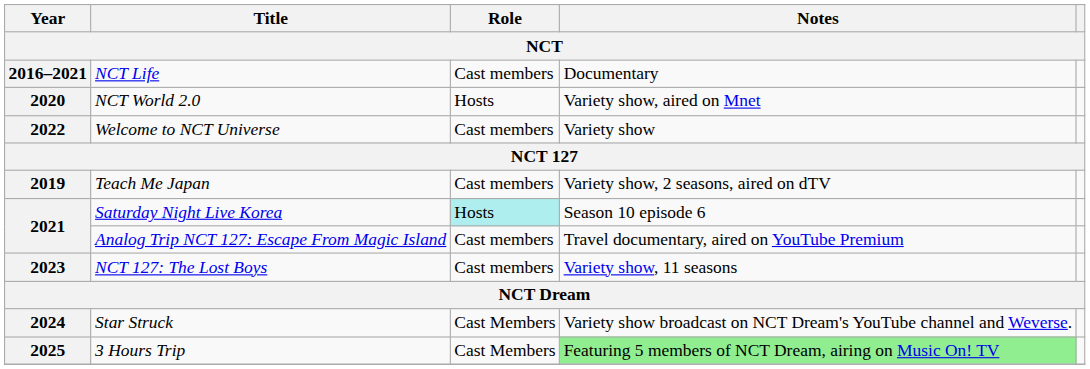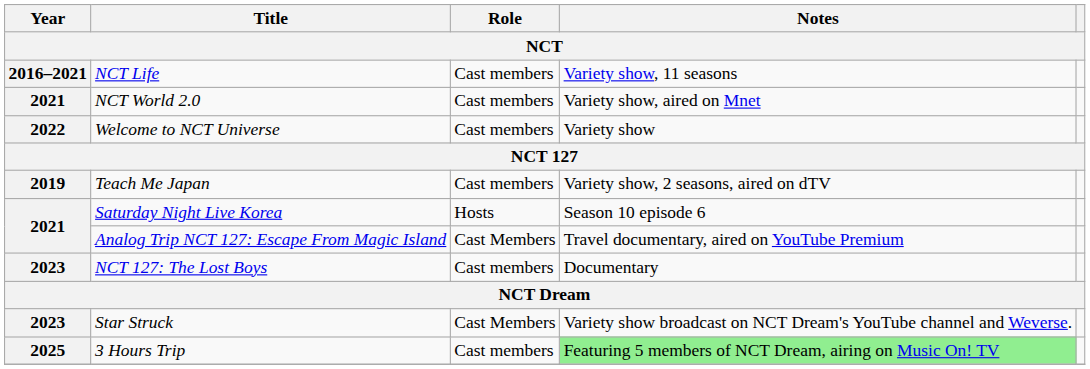 <table class="wikitable plainrowheaders sortable">
 <tr>
 <th scope="col">Year</th>
 <th scope="col">Title</th>
 <th scope="col">Role</th>
 <th class="unsortable" scope="col">Notes</th>
 <th class="unsortable" scope="col"></th>
 </tr>
 <tr>
 <th colspan="5">NCT</th>
 </tr>
 <tr>
 <th scope="row">2016–2021</th>
 <td><em><a href='#'>NCT Life</a></em></td>
 <td>Cast members</td>
-<td>Documentary</td>
+<td><a href='#'>Variety show</a>, 11 seasons</td>
 <td align="center"></td>
 </tr>
 <tr>
-<th scope="row">2020</th>
+<th scope="row">2021</th>
 <td><em>NCT World 2.0</em></td>
-<td>Hosts</td>
+<td>Cast members</td>
 <td>Variety show, aired on <a href='#'>Mnet</a></td>
 <td align="center"></td>
 </tr>
 <tr>
 <th scope="row">2022</th>
 <td><em>Welcome to NCT Universe</em></td>
 <td>Cast members</td>
 <td>Variety show</td>
 <td align="center"></td>
 </tr>
 <tr>
 <th colspan="5">NCT 127</th>
 </tr>
 <tr>
 <th scope="row">2019</th>
 <td><em>Teach Me Japan</em></td>
 <td>Cast members</td>
 <td>Variety show, 2 seasons, aired on dTV</td>
 <td align="center"></td>
 </tr>
 <tr>
 <th scope="row" rowspan="2">2021</th>
 <td><em><a href='#'>Saturday Night Live Korea</a></em></td>
-<td style="background: paleturquoise;">Hosts</td>
+<td>Hosts</td>
 <td>Season 10 episode 6</td>
 <td align="center"></td>
 </tr>
 <tr>
 <td><em><a href='#'>Analog Trip NCT 127: Escape From Magic Island</a></em></td>
-<td>Cast members</td>
+<td>Cast Members</td>
 <td>Travel documentary, aired on <a href='#'>YouTube Premium</a></td>
 <td align="center"></td>
 </tr>
 <tr>
 <th scope="row">2023</th>
 <td><em><a href='#'>NCT 127: The Lost Boys</a></em></td>
 <td>Cast members</td>
-<td><a href='#'>Variety show</a>, 11 seasons</td>
+<td>Documentary</td>
 <td align="center"></td>
 </tr>
 <tr>
 <th colspan="5">NCT Dream</th>
 </tr>
 <tr>
-<th scope="row">2024</th>
+<th scope="row">2023</th>
 <td><em>Star Struck</em></td>
 <td>Cast Members</td>
 <td>Variety show broadcast on NCT Dream's YouTube channel and <a href='#'>Weverse</a>.</td>
 <td style="text-align:center"></td>
 </tr>
 <tr>
 <th scope="row">2025</th>
 <td><em>3 Hours Trip</em></td>
-<td>Cast Members</td>
+<td>Cast members</td>
 <td style="background: lightgreen;">Featuring 5 members of NCT Dream, airing on  <a href='#'>Music On! TV</a></td>
 <td></td>
 </tr>
 <tr>
 </tr>
 </table>
